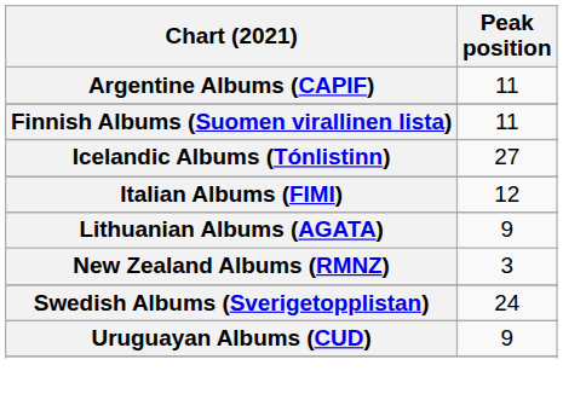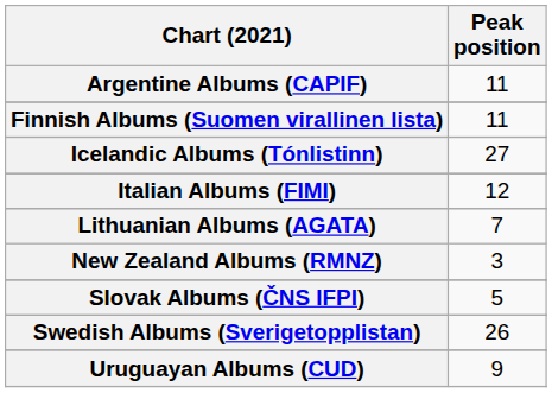 <table class="wikitable sortable plainrowheaders" style="text-align:center">
 <tr>
 <th scope="col">Chart (2021)</th>
 <th scope="col">Peak<br>position</th>
 </tr>
 <tr>
 <th scope="row">Argentine Albums (<a href='#'>CAPIF</a>)</th>
 <td>11</td>
 </tr>
 <tr>
 </tr>
 <tr>
 </tr>
 <tr>
 </tr>
 <tr>
 </tr>
 <tr>
 </tr>
 <tr>
 </tr>
 <tr>
 </tr>
 <tr>
 </tr>
 <tr>
 <th scope="row">Finnish Albums (<a href='#'>Suomen virallinen lista</a>)</th>
 <td>11</td>
 </tr>
 <tr>
 </tr>
 <tr>
 </tr>
 <tr>
 </tr>
 <tr>
 <th scope="row">Icelandic Albums (<a href='#'>Tónlistinn</a>)</th>
 <td>27</td>
 </tr>
 <tr>
 </tr>
 <tr>
 <th scope="row">Italian Albums (<a href='#'>FIMI</a>)</th>
 <td>12</td>
 </tr>
 <tr>
 </tr>
 <tr>
 <th scope="row">Lithuanian Albums (<a href='#'>AGATA</a>)</th>
-<td>9</td>
+<td>7</td>
 </tr>
 <tr>
 <th scope="row">New Zealand Albums (<a href='#'>RMNZ</a>)</th>
 <td>3</td>
 </tr>
 <tr>
 </tr>
 <tr>
 </tr>
 <tr>
 </tr>
 <tr>
 </tr>
 <tr>
+<th scope="row">Slovak Albums (<a href='#'>ČNS IFPI</a>)</th>
+<td>5</td>
+</tr>
+<tr>
 </tr>
 <tr>
 <th scope="row">Swedish Albums (<a href='#'>Sverigetopplistan</a>)</th>
-<td>24</td>
+<td>26</td>
 </tr>
 <tr>
 </tr>
 <tr>
 </tr>
 <tr>
 <th scope="row">Uruguayan Albums (<a href='#'>CUD</a>)</th>
 <td>9</td>
 </tr>
 <tr>
 </tr>
 <tr>
 </tr>
 <tr>
 </tr>
 </table>
